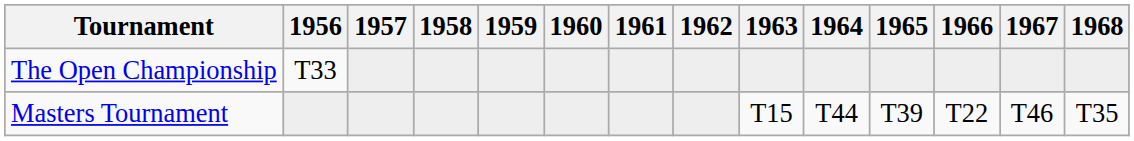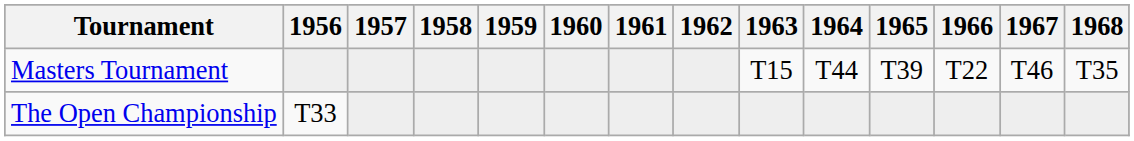 <table class="wikitable" style="font-size:95%;text-align:center;">
 <tr>
 <th>Tournament</th>
 <th>1956</th>
 <th>1957</th>
 <th>1958</th>
 <th>1959</th>
 <th>1960</th>
 <th>1961</th>
 <th>1962</th>
 <th>1963</th>
 <th>1964</th>
 <th>1965</th>
 <th>1966</th>
 <th>1967</th>
 <th>1968</th>
 </tr>
 <tr>
+<td align=left><a href='#'>Masters Tournament</a></td>
+<td style="background:#eeeeee;"></td>
+<td style="background:#eeeeee;"></td>
+<td style="background:#eeeeee;"></td>
+<td style="background:#eeeeee;"></td>
+<td style="background:#eeeeee;"></td>
+<td style="background:#eeeeee;"></td>
+<td style="background:#eeeeee;"></td>
+<td>T15</td>
+<td>T44</td>
+<td>T39</td>
+<td>T22</td>
+<td>T46</td>
+<td>T35</td>
+</tr>
+<tr>
 <td align=left><a href='#'>The Open Championship</a></td>
 <td>T33</td>
 <td style="background:#eeeeee;"></td>
 <td style="background:#eeeeee;"></td>
 <td style="background:#eeeeee;"></td>
 <td style="background:#eeeeee;"></td>
 <td style="background:#eeeeee;"></td>
 <td style="background:#eeeeee;"></td>
 <td style="background:#eeeeee;"></td>
 <td style="background:#eeeeee;"></td>
 <td style="background:#eeeeee;"></td>
 <td style="background:#eeeeee;"></td>
 <td style="background:#eeeeee;"></td>
 <td style="background:#eeeeee;"></td>
 </tr>
-<tr>
-<td align=left><a href='#'>Masters Tournament</a></td>
-<td style="background:#eeeeee;"></td>
-<td style="background:#eeeeee;"></td>
-<td style="background:#eeeeee;"></td>
-<td style="background:#eeeeee;"></td>
-<td style="background:#eeeeee;"></td>
-<td style="background:#eeeeee;"></td>
-<td style="background:#eeeeee;"></td>
-<td>T15</td>
-<td>T44</td>
-<td>T39</td>
-<td>T22</td>
-<td>T46</td>
-<td>T35</td>
-</tr>
 </table>
